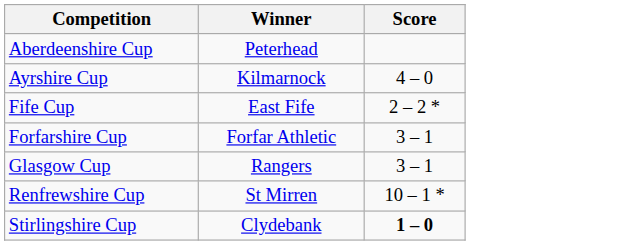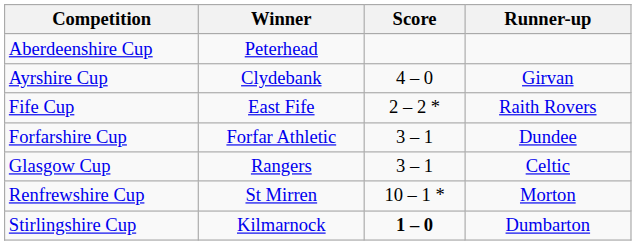 <table class="wikitable" style="text-align: center;">
 <tr>
 <th width=160>Competition</th>
 <th width=135>Winner</th>
 <th width=80>Score</th>
+<th width=135>Runner-up</th>
 </tr>
 <tr>
 <td align=left><a href='#'>Aberdeenshire Cup</a></td>
 <td><a href='#'>Peterhead</a></td>
 <td></td>
+<td></td>
 </tr>
 <tr>
 <td align=left><a href='#'>Ayrshire Cup</a></td>
-<td><a href='#'>Kilmarnock</a></td>
+<td><a href='#'>Clydebank</a></td>
 <td>4 – 0</td>
+<td><a href='#'>Girvan</a></td>
 </tr>
 <tr>
 <td align=left><a href='#'>Fife Cup</a></td>
 <td><a href='#'>East Fife</a></td>
 <td>2 – 2 * </td>
+<td><a href='#'>Raith Rovers</a></td>
 </tr>
 <tr>
 <td align=left><a href='#'>Forfarshire Cup</a></td>
 <td><a href='#'>Forfar Athletic</a></td>
 <td>3 – 1</td>
+<td><a href='#'>Dundee</a></td>
 </tr>
 <tr>
 <td align=left><a href='#'>Glasgow Cup</a></td>
 <td><a href='#'>Rangers</a></td>
 <td>3 – 1</td>
+<td><a href='#'>Celtic</a></td>
 </tr>
 <tr>
 <td align=left><a href='#'>Renfrewshire Cup</a></td>
 <td><a href='#'>St Mirren</a></td>
 <td>10 – 1 *</td>
+<td><a href='#'>Morton</a></td>
 </tr>
 <tr>
 <td align=left><a href='#'>Stirlingshire Cup</a></td>
-<td><a href='#'>Clydebank</a></td>
+<td><a href='#'>Kilmarnock</a></td>
 <td><strong>1 – 0</strong></td>
+<td><a href='#'>Dumbarton</a></td>
 </tr>
 </table>
